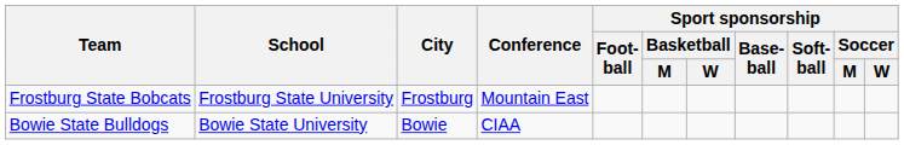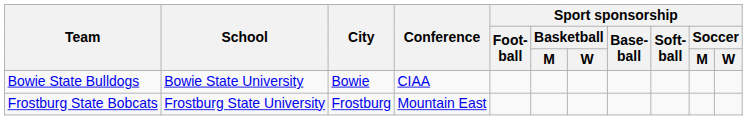 <table class="sortable wikitable">
 <tr>
 <th rowspan=3>Team</th>
 <th rowspan=3>School</th>
 <th rowspan=3>City</th>
 <th rowspan=3>Conference</th>
 <th colspan=7>Sport sponsorship</th>
 </tr>
 <tr>
 <th rowspan=2>Foot-<br>ball</th>
 <th colspan=2>Basketball</th>
 <th rowspan=2>Base-<br>ball</th>
 <th rowspan=2>Soft-<br>ball</th>
 <th colspan=2>Soccer</th>
 </tr>
 <tr>
 <th>M</th>
 <th>W</th>
 <th>M</th>
 <th>W</th>
 </tr>
 <tr>
+<td><a href='#'>Bowie State Bulldogs</a></td>
+<td><a href='#'>Bowie State University</a></td>
+<td><a href='#'>Bowie</a></td>
+<td><a href='#'>CIAA</a></td>
+<td></td>
+<td></td>
+<td></td>
+<td></td>
+<td></td>
+<td></td>
+<td></td>
+</tr>
+<tr>
 <td><a href='#'>Frostburg State Bobcats</a></td>
 <td><a href='#'>Frostburg State University</a></td>
 <td><a href='#'>Frostburg</a></td>
 <td><a href='#'>Mountain East</a></td>
 <td></td>
 <td></td>
 <td></td>
 <td></td>
 <td></td>
 <td></td>
 <td></td>
 </tr>
-<tr>
-<td><a href='#'>Bowie State Bulldogs</a></td>
-<td><a href='#'>Bowie State University</a></td>
-<td><a href='#'>Bowie</a></td>
-<td><a href='#'>CIAA</a></td>
-<td></td>
-<td></td>
-<td></td>
-<td></td>
-<td></td>
-<td></td>
-<td></td>
-</tr>
 </table>
